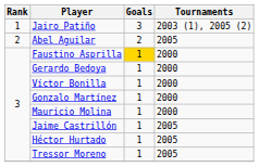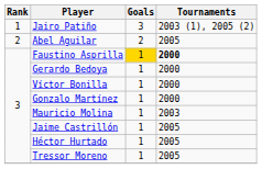 <table class="wikitable" style="text-align: left;">
 <tr>
 <th>Rank</th>
 <th>Player</th>
 <th>Goals</th>
 <th>Tournaments</th>
 </tr>
 <tr>
 <td rowspan=1 align=center>1</td>
 <td><a href='#'>Jairo Patiño</a></td>
 <td align=center>3</td>
 <td>2003 (1), 2005 (2)</td>
 </tr>
 <tr>
 <td rowspan=1 align=center>2</td>
 <td><a href='#'>Abel Aguilar</a></td>
 <td align=center>2</td>
 <td>2005</td>
 </tr>
 <tr>
 <td rowspan=8 align=center>3</td>
 <td><a href='#'>Faustino Asprilla</a></td>
 <td align=center style="background: gold;">1</td>
-<td>2000</td>
+<td><strong>2000</strong></td>
 </tr>
 <tr>
 <td><a href='#'>Gerardo Bedoya</a></td>
 <td align=center>1</td>
 <td>2000</td>
 </tr>
 <tr>
 <td><a href='#'>Víctor Bonilla</a></td>
 <td align=center>1</td>
 <td>2000</td>
 </tr>
 <tr>
 <td><a href='#'>Gonzalo Martínez</a></td>
 <td align=center>1</td>
 <td>2000</td>
 </tr>
 <tr>
 <td><a href='#'>Mauricio Molina</a></td>
 <td align=center>1</td>
-<td>2000</td>
+<td>2003</td>
 </tr>
 <tr>
 <td><a href='#'>Jaime Castrillón</a></td>
 <td align=center>1</td>
 <td>2005</td>
 </tr>
 <tr>
 <td><a href='#'>Héctor Hurtado</a></td>
 <td align=center>1</td>
 <td>2005</td>
 </tr>
 <tr>
 <td><a href='#'>Tressor Moreno</a></td>
 <td align=center>1</td>
 <td>2005</td>
 </tr>
 <tr>
 </tr>
 </table>
